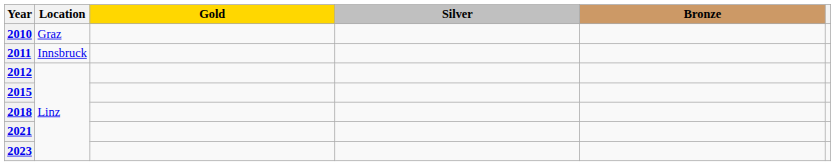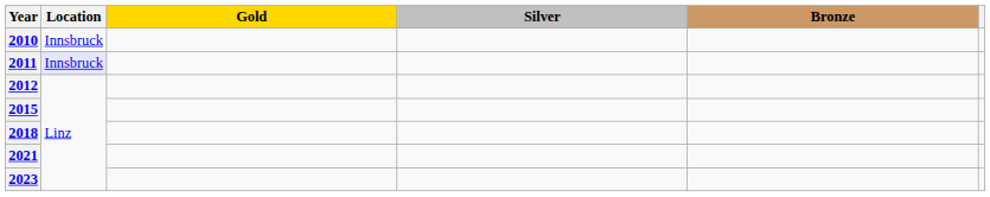 <table class="wikitable unsortable" style="text-align:left; width:85%">
 <tr>
 <th scope="col" style="text-align:center">Year</th>
 <th scope="col" style="text-align:center">Location</th>
 <td scope="col" style="text-align:center; width:30%; background:gold"><strong>Gold</strong></td>
 <td scope="col" style="text-align:center; width:30%; background:silver"><strong>Silver</strong></td>
 <td scope="col" style="text-align:center; width:30%; background:#c96"><strong>Bronze</strong></td>
 <th scope="col" style="text-align:center"></th>
 </tr>
 <tr>
 <th scope="row" style="text-align:left"><a href='#'>2010</a></th>
-<td><a href='#'>Graz</a></td>
+<td><a href='#'>Innsbruck</a></td>
 <td></td>
 <td></td>
 <td></td>
 <td></td>
 </tr>
 <tr>
 <th scope="row" style="text-align:left"><a href='#'>2011</a></th>
-<td><a href='#'>Innsbruck</a></td>
+<td style="background: lavender;"><a href='#'>Innsbruck</a></td>
 <td></td>
 <td></td>
 <td></td>
 <td></td>
 </tr>
 <tr>
 <th scope="row" style="text-align:left"><a href='#'>2012</a></th>
 <td rowspan="5"><a href='#'>Linz</a></td>
 <td></td>
 <td></td>
 <td></td>
 <td></td>
 </tr>
 <tr>
 <th scope="row" style="text-align:left"><a href='#'>2015</a></th>
 <td></td>
 <td></td>
 <td></td>
 <td></td>
 </tr>
 <tr>
 <th scope="row" style="text-align:left"><a href='#'>2018</a></th>
 <td></td>
 <td></td>
 <td></td>
 <td></td>
 </tr>
 <tr>
 <th scope="row" style="text-align:left"><a href='#'>2021</a></th>
 <td></td>
 <td></td>
 <td></td>
 <td></td>
 </tr>
 <tr>
 <th scope="row" style="text-align:left"><a href='#'>2023</a></th>
 <td></td>
 <td></td>
 <td></td>
 <td></td>
 </tr>
 </table>
